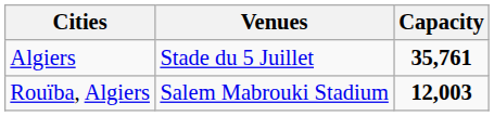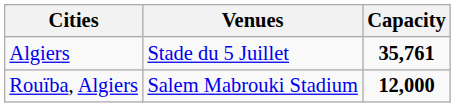 <table class="wikitable">
 <tr>
 <th>Cities</th>
 <th>Venues</th>
 <th>Capacity</th>
 </tr>
 <tr>
 <td><a href='#'>Algiers</a></td>
 <td><a href='#'>Stade du 5 Juillet</a></td>
 <td align=center><strong>35,761</strong></td>
 </tr>
 <tr>
 <td><a href='#'>Rouïba</a>, <a href='#'>Algiers</a></td>
 <td><a href='#'>Salem Mabrouki Stadium</a></td>
-<td align=center><strong>12,003</strong></td>
+<td align=center><strong>12,000</strong></td>
 </tr>
 </table>
